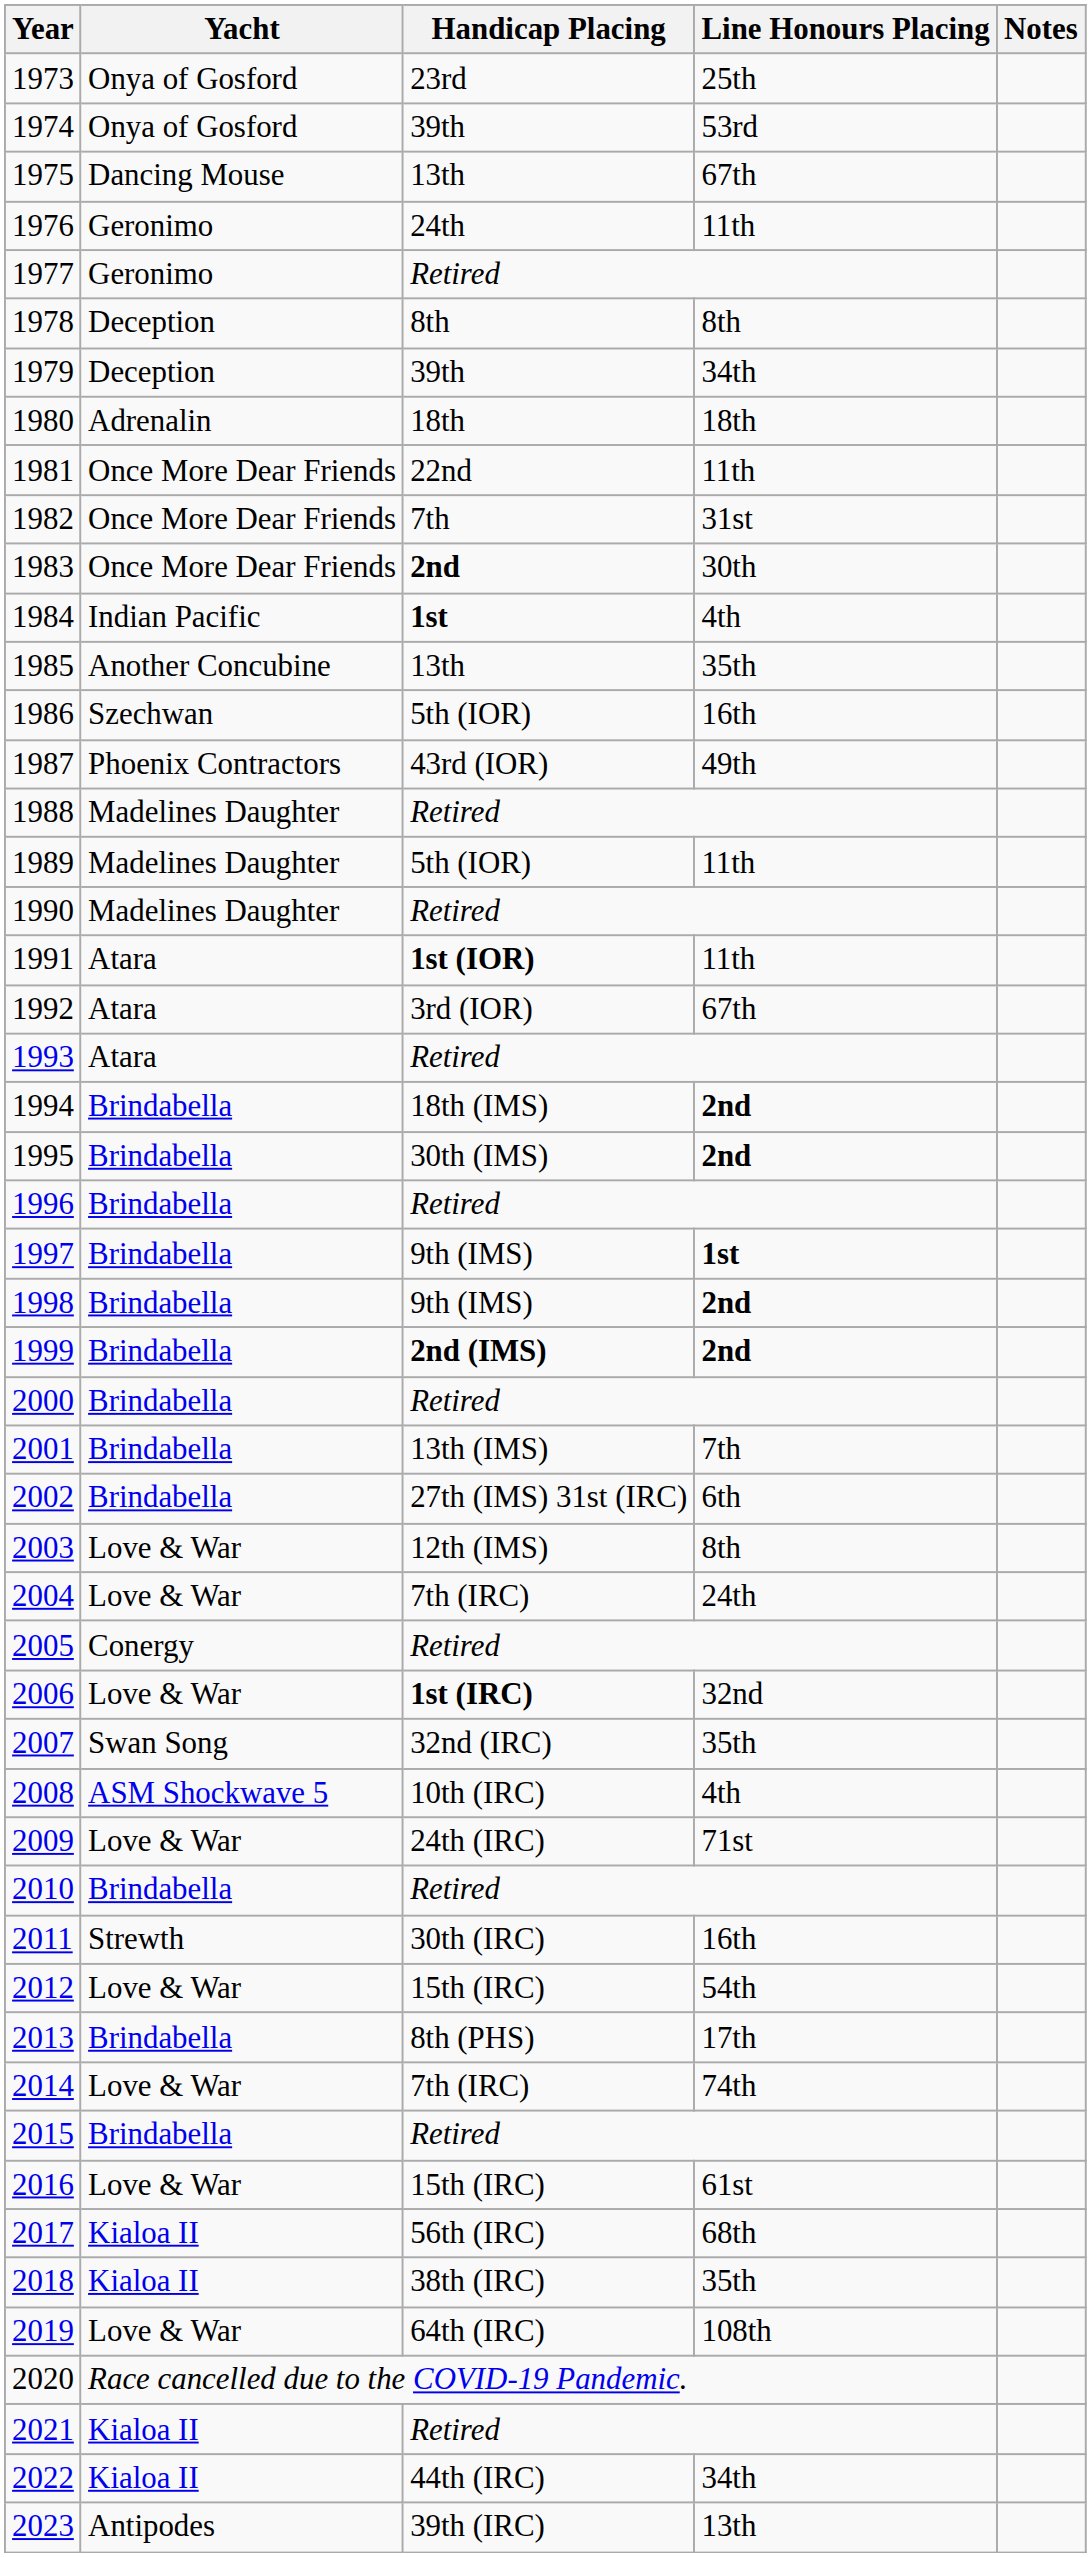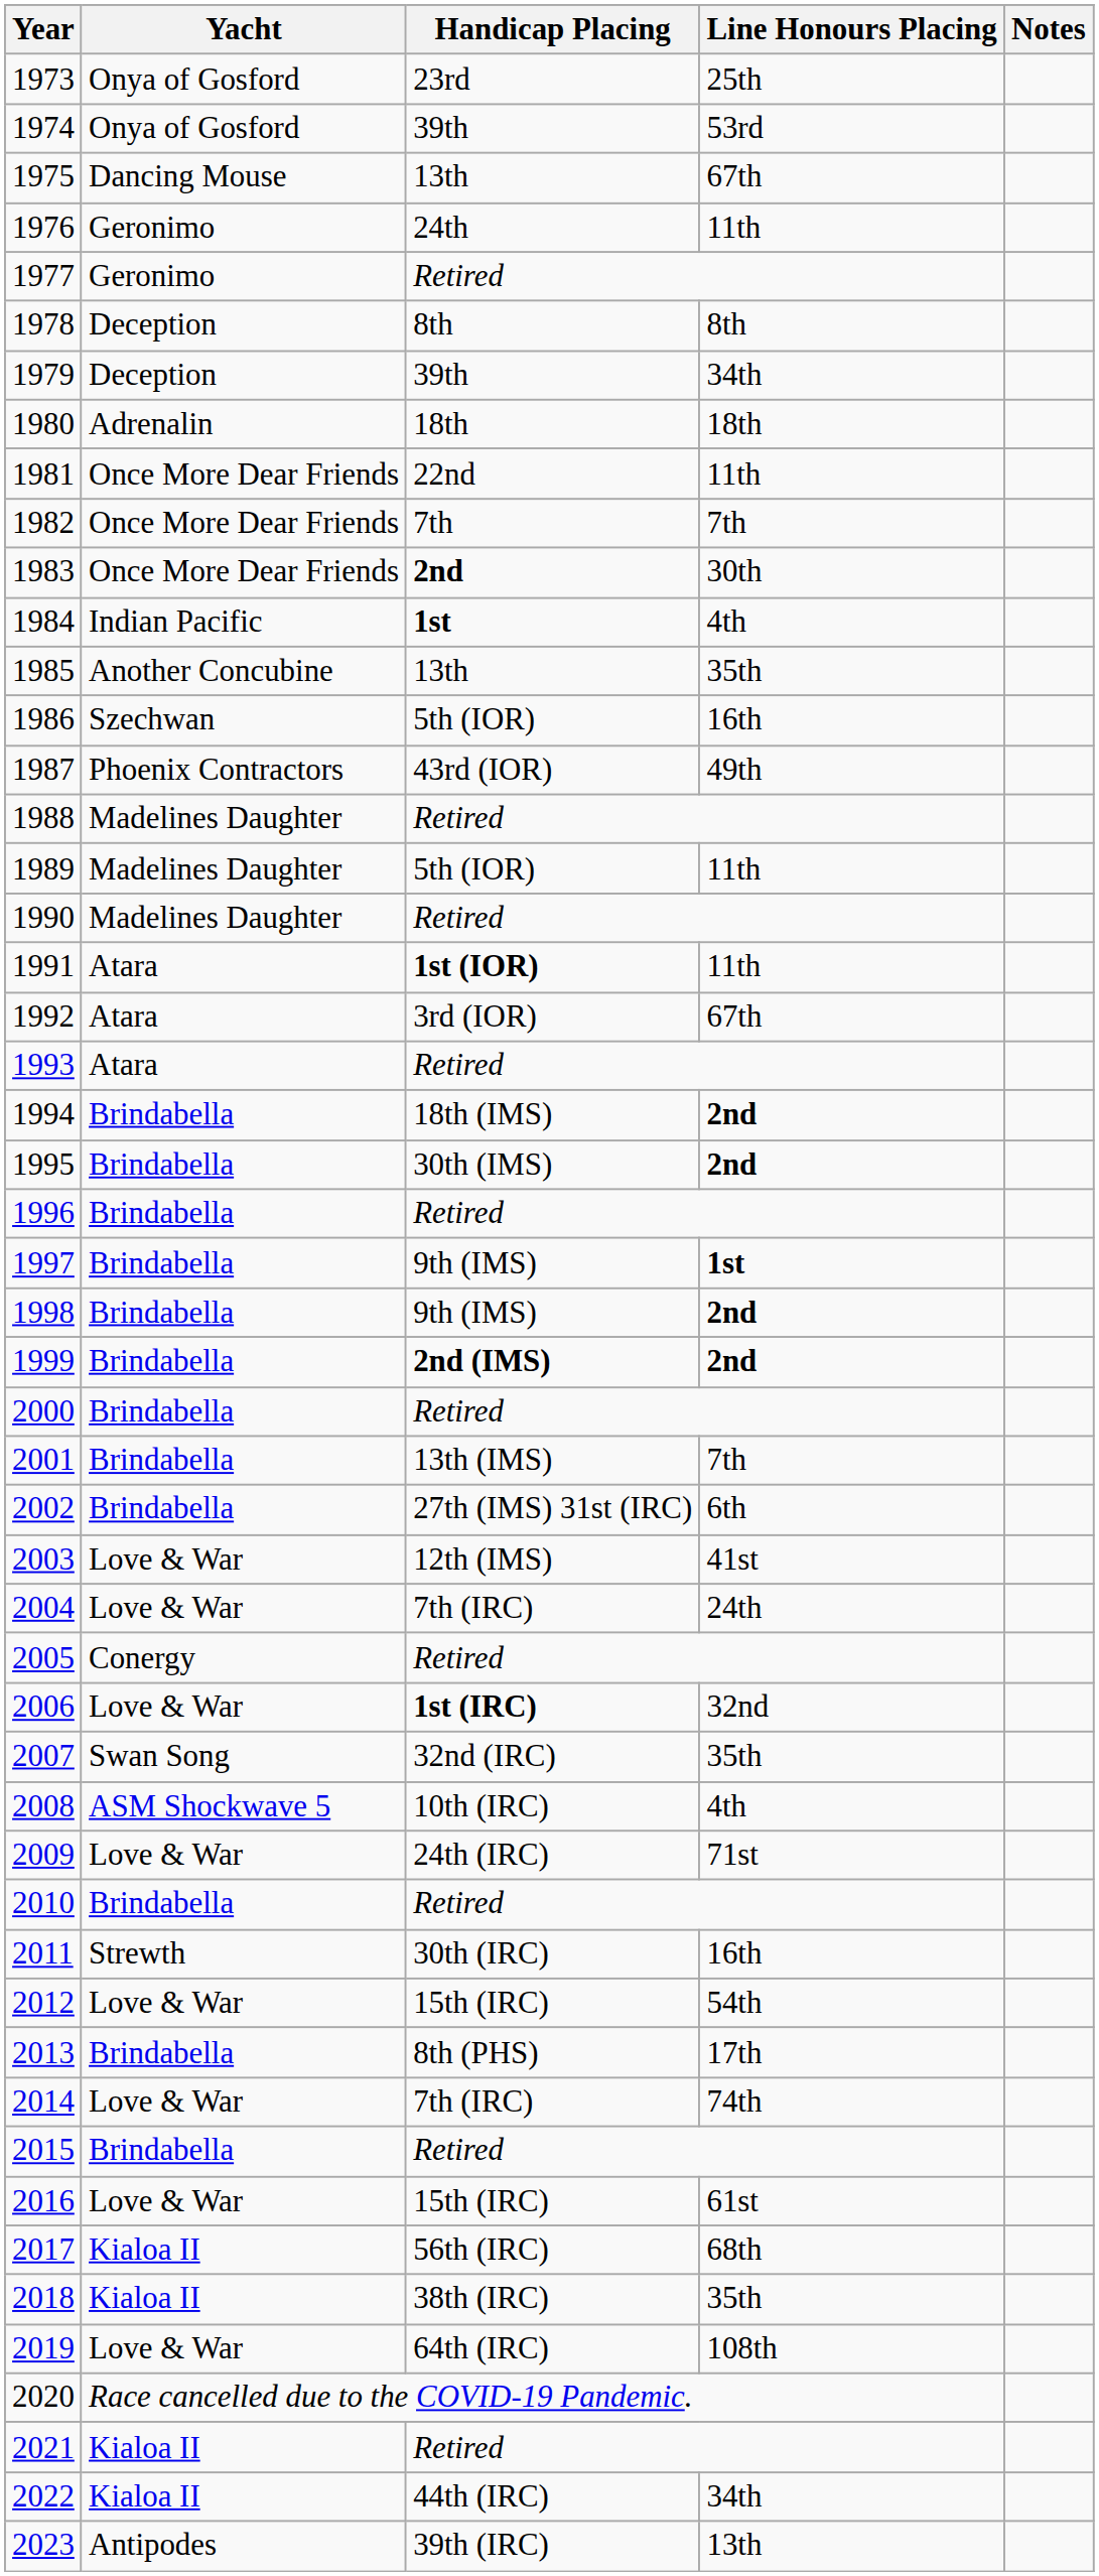 <table class="wikitable">
 <tr>
 <th>Year</th>
 <th>Yacht</th>
 <th>Handicap Placing</th>
 <th>Line Honours Placing</th>
 <th>Notes</th>
 </tr>
 <tr>
 <td>1973</td>
 <td>Onya of Gosford</td>
 <td>23rd</td>
 <td>25th</td>
 <td></td>
 </tr>
 <tr>
 <td>1974</td>
 <td>Onya of Gosford</td>
 <td>39th</td>
 <td>53rd</td>
 <td></td>
 </tr>
 <tr>
 <td>1975</td>
 <td>Dancing Mouse</td>
 <td>13th</td>
 <td>67th</td>
 <td></td>
 </tr>
 <tr>
 <td>1976</td>
 <td>Geronimo</td>
 <td>24th</td>
 <td>11th</td>
 <td></td>
 </tr>
 <tr>
 <td>1977</td>
 <td>Geronimo</td>
 <td colspan="2"><em>Retired</em></td>
 <td></td>
 </tr>
 <tr>
 <td>1978</td>
 <td>Deception</td>
 <td>8th</td>
 <td>8th</td>
 <td></td>
 </tr>
 <tr>
 <td>1979</td>
 <td>Deception</td>
 <td>39th</td>
 <td>34th</td>
 <td></td>
 </tr>
 <tr>
 <td>1980</td>
 <td>Adrenalin</td>
 <td>18th</td>
 <td>18th</td>
 <td></td>
 </tr>
 <tr>
 <td>1981</td>
 <td>Once More Dear Friends</td>
 <td>22nd</td>
 <td>11th</td>
 <td></td>
 </tr>
 <tr>
 <td>1982</td>
 <td>Once More Dear Friends</td>
 <td>7th</td>
-<td>31st</td>
+<td>7th</td>
 <td></td>
 </tr>
 <tr>
 <td>1983</td>
 <td>Once More Dear Friends</td>
 <td><strong>2nd</strong></td>
 <td>30th</td>
 <td></td>
 </tr>
 <tr>
 <td>1984</td>
 <td>Indian Pacific</td>
 <td><strong>1st</strong></td>
 <td>4th</td>
 <td></td>
 </tr>
 <tr>
 <td>1985</td>
 <td>Another Concubine</td>
 <td>13th</td>
 <td>35th</td>
 <td></td>
 </tr>
 <tr>
 <td>1986</td>
 <td>Szechwan</td>
 <td>5th (IOR)</td>
 <td>16th</td>
 <td></td>
 </tr>
 <tr>
 <td>1987</td>
 <td>Phoenix Contractors</td>
 <td>43rd (IOR)</td>
 <td>49th</td>
 <td></td>
 </tr>
 <tr>
 <td>1988</td>
 <td>Madelines Daughter</td>
 <td colspan="2"><em>Retired</em></td>
 <td></td>
 </tr>
 <tr>
 <td>1989</td>
 <td>Madelines Daughter</td>
 <td>5th (IOR)</td>
 <td>11th</td>
 <td></td>
 </tr>
 <tr>
 <td>1990</td>
 <td>Madelines Daughter</td>
 <td colspan="2"><em>Retired</em></td>
 <td></td>
 </tr>
 <tr>
 <td>1991</td>
 <td>Atara</td>
 <td><strong>1st (IOR)</strong></td>
 <td>11th</td>
 <td></td>
 </tr>
 <tr>
 <td>1992</td>
 <td>Atara</td>
 <td>3rd (IOR)</td>
 <td>67th</td>
 <td></td>
 </tr>
 <tr>
 <td><a href='#'>1993</a></td>
 <td>Atara</td>
 <td colspan="2"><em>Retired</em></td>
 <td></td>
 </tr>
 <tr>
 <td>1994</td>
 <td><a href='#'>Brindabella</a></td>
 <td>18th (IMS)</td>
 <td><strong>2nd</strong></td>
 <td></td>
 </tr>
 <tr>
 <td>1995</td>
 <td><a href='#'>Brindabella</a></td>
 <td>30th (IMS)</td>
 <td><strong>2nd</strong></td>
 <td></td>
 </tr>
 <tr>
 <td><a href='#'>1996</a></td>
 <td><a href='#'>Brindabella</a></td>
 <td colspan="2"><em>Retired</em></td>
 <td></td>
 </tr>
 <tr>
 <td><a href='#'>1997</a></td>
 <td><a href='#'>Brindabella</a></td>
 <td>9th (IMS)</td>
 <td><strong>1st</strong></td>
 <td></td>
 </tr>
 <tr>
 <td><a href='#'>1998</a></td>
 <td><a href='#'>Brindabella</a></td>
 <td>9th (IMS)</td>
 <td><strong>2nd</strong></td>
 <td></td>
 </tr>
 <tr>
 <td><a href='#'>1999</a></td>
 <td><a href='#'>Brindabella</a></td>
 <td><strong>2nd (IMS)</strong></td>
 <td><strong>2nd</strong></td>
 <td></td>
 </tr>
 <tr>
 <td><a href='#'>2000</a></td>
 <td><a href='#'>Brindabella</a></td>
 <td colspan="2"><em>Retired</em></td>
 <td></td>
 </tr>
 <tr>
 <td><a href='#'>2001</a></td>
 <td><a href='#'>Brindabella</a></td>
 <td>13th (IMS)</td>
 <td>7th</td>
 <td></td>
 </tr>
 <tr>
 <td><a href='#'>2002</a></td>
 <td><a href='#'>Brindabella</a></td>
 <td>27th (IMS) 31st (IRC)</td>
 <td>6th</td>
 <td></td>
 </tr>
 <tr>
 <td><a href='#'>2003</a></td>
 <td>Love & War</td>
 <td>12th (IMS)</td>
-<td>8th</td>
+<td>41st</td>
 <td></td>
 </tr>
 <tr>
 <td><a href='#'>2004</a></td>
 <td>Love & War</td>
 <td>7th (IRC)</td>
 <td>24th</td>
 <td></td>
 </tr>
 <tr>
 <td><a href='#'>2005</a></td>
 <td>Conergy</td>
 <td colspan="2"><em>Retired</em></td>
 <td></td>
 </tr>
 <tr>
 <td><a href='#'>2006</a></td>
 <td>Love & War</td>
 <td><strong>1st (IRC)</strong></td>
 <td>32nd</td>
 <td></td>
 </tr>
 <tr>
 <td><a href='#'>2007</a></td>
 <td>Swan Song</td>
 <td>32nd (IRC)</td>
 <td>35th</td>
 <td></td>
 </tr>
 <tr>
 <td><a href='#'>2008</a></td>
 <td><a href='#'>ASM Shockwave 5</a></td>
 <td>10th (IRC)</td>
 <td>4th</td>
 <td></td>
 </tr>
 <tr>
 <td><a href='#'>2009</a></td>
 <td>Love & War</td>
 <td>24th (IRC)</td>
 <td>71st</td>
 <td></td>
 </tr>
 <tr>
 <td><a href='#'>2010</a></td>
 <td><a href='#'>Brindabella</a></td>
 <td colspan="2"><em>Retired</em></td>
 <td></td>
 </tr>
 <tr>
 <td><a href='#'>2011</a></td>
 <td>Strewth</td>
 <td>30th (IRC)</td>
 <td>16th</td>
 <td></td>
 </tr>
 <tr>
 <td><a href='#'>2012</a></td>
 <td>Love & War</td>
 <td>15th (IRC)</td>
 <td>54th</td>
 <td></td>
 </tr>
 <tr>
 <td><a href='#'>2013</a></td>
 <td><a href='#'>Brindabella</a></td>
 <td>8th (PHS)</td>
 <td>17th</td>
 <td></td>
 </tr>
 <tr>
 <td><a href='#'>2014</a></td>
 <td>Love & War</td>
 <td>7th (IRC)</td>
 <td>74th</td>
 <td></td>
 </tr>
 <tr>
 <td><a href='#'>2015</a></td>
 <td><a href='#'>Brindabella</a></td>
 <td colspan="2"><em>Retired</em></td>
 <td></td>
 </tr>
 <tr>
 <td><a href='#'>2016</a></td>
 <td>Love & War</td>
 <td>15th (IRC)</td>
 <td>61st</td>
 <td></td>
 </tr>
 <tr>
 <td><a href='#'>2017</a></td>
 <td><a href='#'>Kialoa II</a></td>
 <td>56th (IRC)</td>
 <td>68th</td>
 <td></td>
 </tr>
 <tr>
 <td><a href='#'>2018</a></td>
 <td><a href='#'>Kialoa II</a></td>
 <td>38th (IRC)</td>
 <td>35th</td>
 <td></td>
 </tr>
 <tr>
 <td><a href='#'>2019</a></td>
 <td>Love & War</td>
 <td>64th (IRC)</td>
 <td>108th</td>
 <td></td>
 </tr>
 <tr>
 <td>2020</td>
 <td colspan="3"><em>Race cancelled due to the <a href='#'>COVID-19 Pandemic</a>.</em></td>
 <td></td>
 </tr>
 <tr>
 <td><a href='#'>2021</a></td>
 <td><a href='#'>Kialoa II</a></td>
 <td colspan="2"><em>Retired</em></td>
 <td></td>
 </tr>
 <tr>
 <td><a href='#'>2022</a></td>
 <td><a href='#'>Kialoa II</a></td>
 <td>44th (IRC)</td>
 <td>34th</td>
 <td></td>
 </tr>
 <tr>
 <td><a href='#'>2023</a></td>
 <td>Antipodes</td>
 <td>39th (IRC)</td>
 <td>13th</td>
 <td></td>
 </tr>
 </table>
